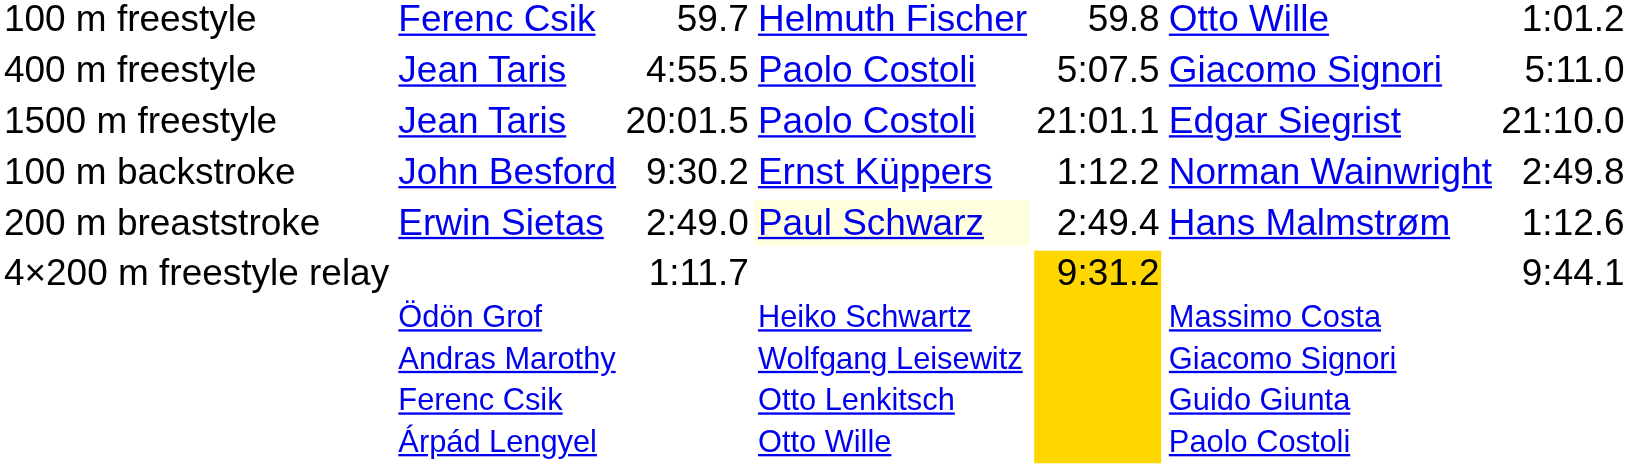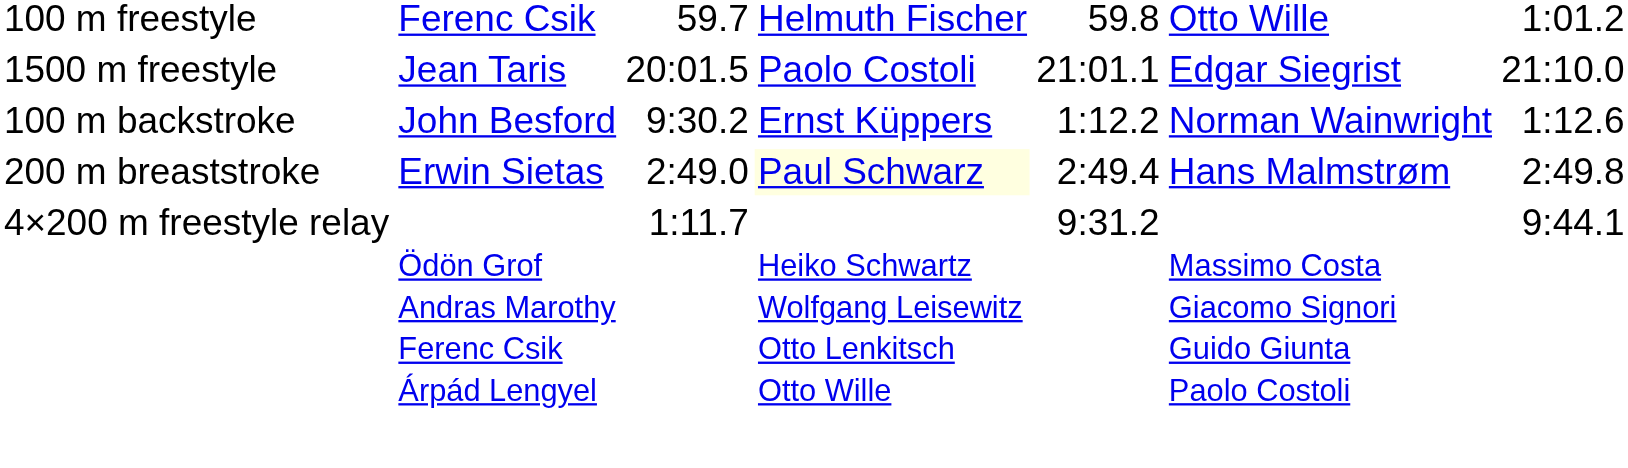 <table>
 <tr valign="top">
 <td>100 m freestyle<br></td>
 <td><a href='#'>Ferenc Csik</a><br><small></small></td>
 <td align="right">59.7</td>
 <td><a href='#'>Helmuth Fischer</a><br><small></small></td>
 <td align="right">59.8</td>
 <td><a href='#'>Otto Wille</a><br><small></small></td>
 <td align="right">1:01.2</td>
-</tr>
-<tr valign="top">
-<td>400 m freestyle<br></td>
-<td><a href='#'>Jean Taris</a><br><small></small></td>
-<td align="right">4:55.5</td>
-<td><a href='#'>Paolo Costoli</a><br><small></small></td>
-<td align="right">5:07.5</td>
-<td><a href='#'>Giacomo Signori</a><br><small></small></td>
-<td align="right">5:11.0</td>
 </tr>
 <tr valign="top">
 <td>1500 m freestyle<br></td>
 <td><a href='#'>Jean Taris</a><br><small></small></td>
 <td align="right">20:01.5</td>
 <td><a href='#'>Paolo Costoli</a><br><small></small></td>
 <td align="right">21:01.1</td>
 <td><a href='#'>Edgar Siegrist</a><br><small></small></td>
 <td align="right">21:10.0</td>
 </tr>
 <tr valign="top">
 <td>100 m backstroke<br></td>
 <td><a href='#'>John Besford</a><br><small></small></td>
 <td align="right">9:30.2</td>
 <td><a href='#'>Ernst Küppers</a><br><small></small></td>
 <td align="right">1:12.2</td>
 <td><a href='#'>Norman Wainwright</a><br><small></small></td>
-<td align="right">2:49.8</td>
+<td align="right">1:12.6</td>
 </tr>
 <tr valign="top">
 <td>200 m breaststroke<br></td>
 <td><a href='#'>Erwin Sietas</a><br><small></small></td>
 <td align="right">2:49.0</td>
 <td style="background: lightyellow;"><a href='#'>Paul Schwarz</a><br><small></small></td>
 <td align="right">2:49.4</td>
 <td><a href='#'>Hans Malmstrøm</a><br><small></small></td>
-<td align="right">1:12.6</td>
+<td align="right">2:49.8</td>
 </tr>
 <tr valign="top">
 <td>4×200 m freestyle relay<br></td>
 <td><br><small><a href='#'>Ödön Grof</a><br><a href='#'>Andras Marothy</a><br><a href='#'>Ferenc Csik</a><br><a href='#'>Árpád Lengyel</a></small></td>
 <td align="right">1:11.7</td>
 <td><br><small><a href='#'>Heiko Schwartz</a><br><a href='#'>Wolfgang Leisewitz</a><br><a href='#'>Otto Lenkitsch</a><br><a href='#'>Otto Wille</a></small></td>
-<td align="right" style="background: gold;">9:31.2</td>
+<td align="right">9:31.2</td>
 <td><br><small><a href='#'>Massimo Costa</a><br><a href='#'>Giacomo Signori</a><br><a href='#'>Guido Giunta</a><br><a href='#'>Paolo Costoli</a></small></td>
 <td align="right">9:44.1</td>
 </tr>
 </table>
